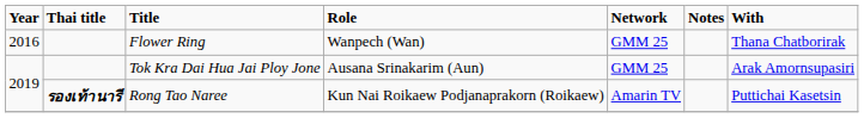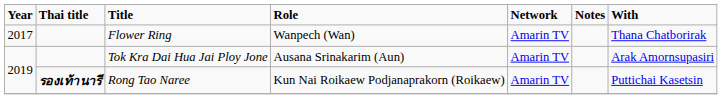 <table class="wikitable" style="font-size: 85%;">
 <tr>
 <td><strong>Year</strong></td>
 <td><strong>Thai title</strong></td>
 <td><strong>Title</strong></td>
 <td><strong>Role</strong></td>
 <td><strong>Network</strong></td>
 <td><strong>Notes</strong></td>
 <td><strong>With</strong></td>
 </tr>
 <tr>
-<td rowspan="1">2016</td>
+<td rowspan="1">2017</td>
 <td><em></em></td>
 <td><em>Flower Ring</em></td>
 <td>Wanpech (Wan)</td>
-<td><a href='#'>GMM 25</a></td>
+<td><a href='#'>Amarin TV</a></td>
 <td></td>
 <td><a href='#'>Thana Chatborirak</a></td>
 </tr>
 <tr>
 <td rowspan="2">2019</td>
 <td><em></em></td>
 <td><em>Tok Kra Dai Hua Jai Ploy Jone</em></td>
 <td>Ausana Srinakarim (Aun)</td>
-<td><a href='#'>GMM 25</a></td>
+<td><a href='#'>Amarin TV</a></td>
 <td></td>
 <td><a href='#'>Arak Amornsupasiri</a></td>
 </tr>
 <tr>
 <td><strong><em>รองเท้านารี</em></strong></td>
 <td><em>Rong Tao Naree</em></td>
 <td>Kun Nai Roikaew Podjanaprakorn (Roikaew)</td>
 <td><a href='#'>Amarin TV</a></td>
 <td></td>
 <td><a href='#'>Puttichai Kasetsin</a></td>
 </tr>
 <tr>
 </tr>
 </table>
